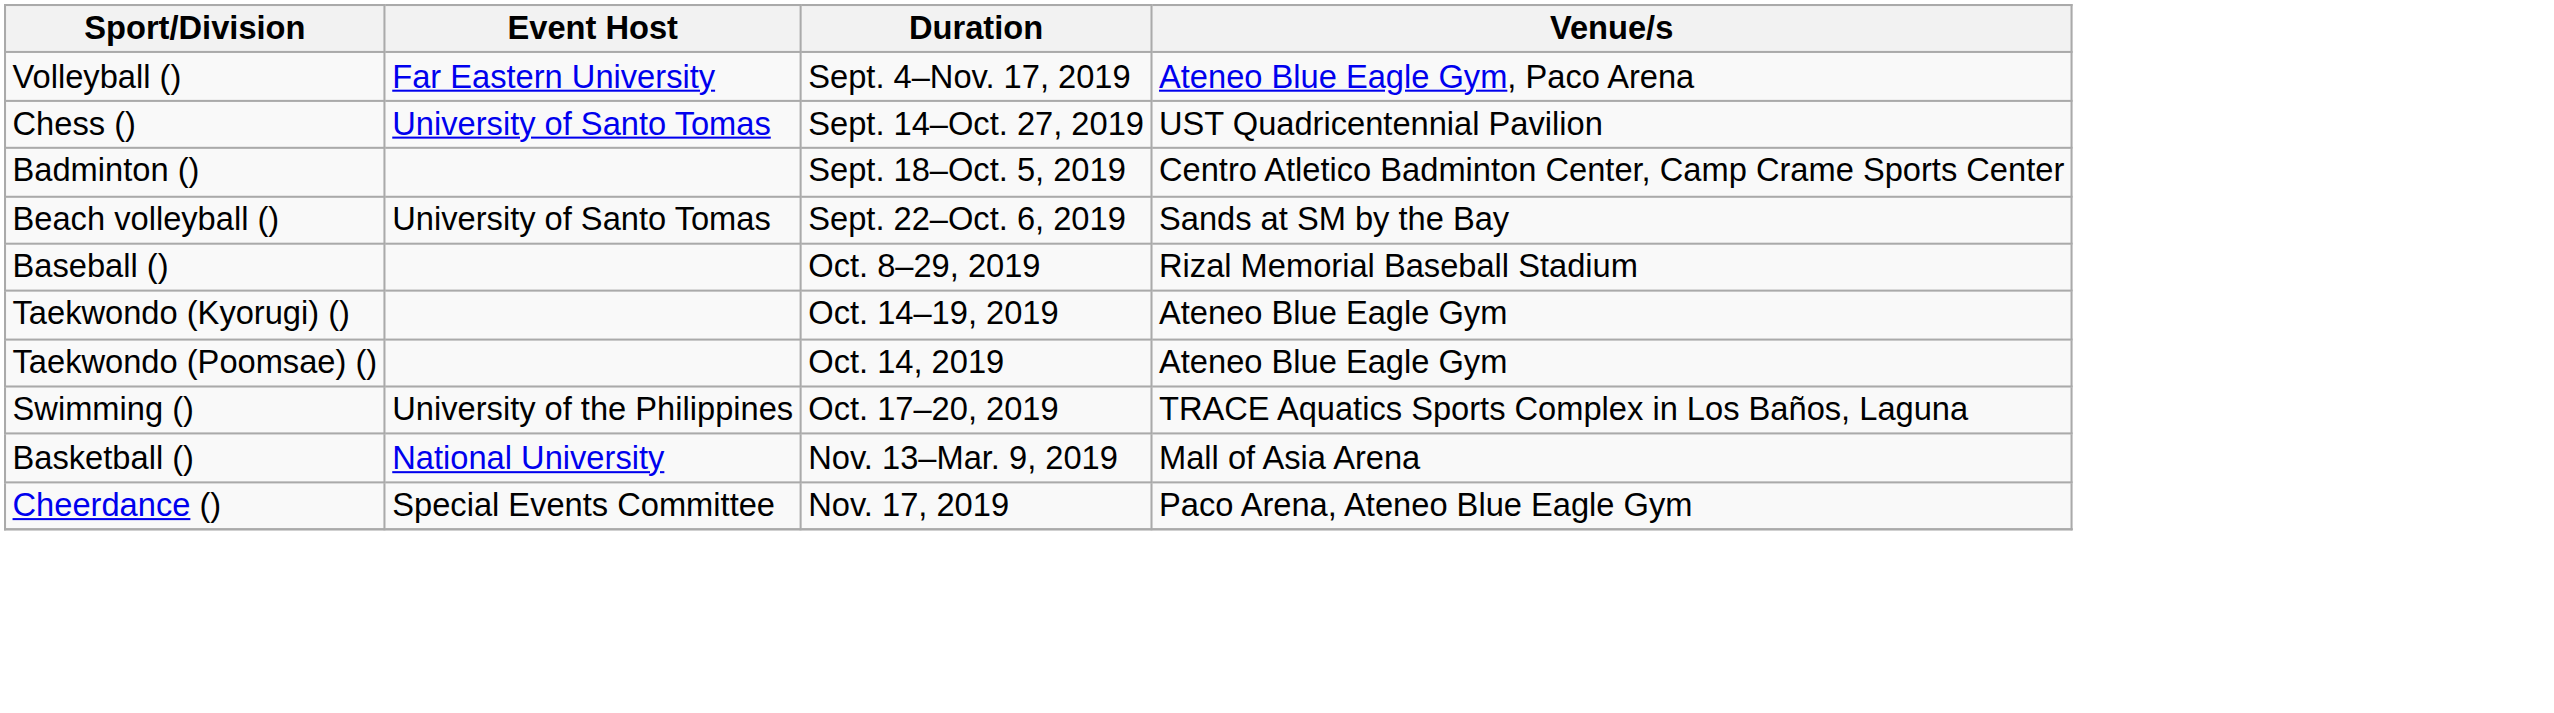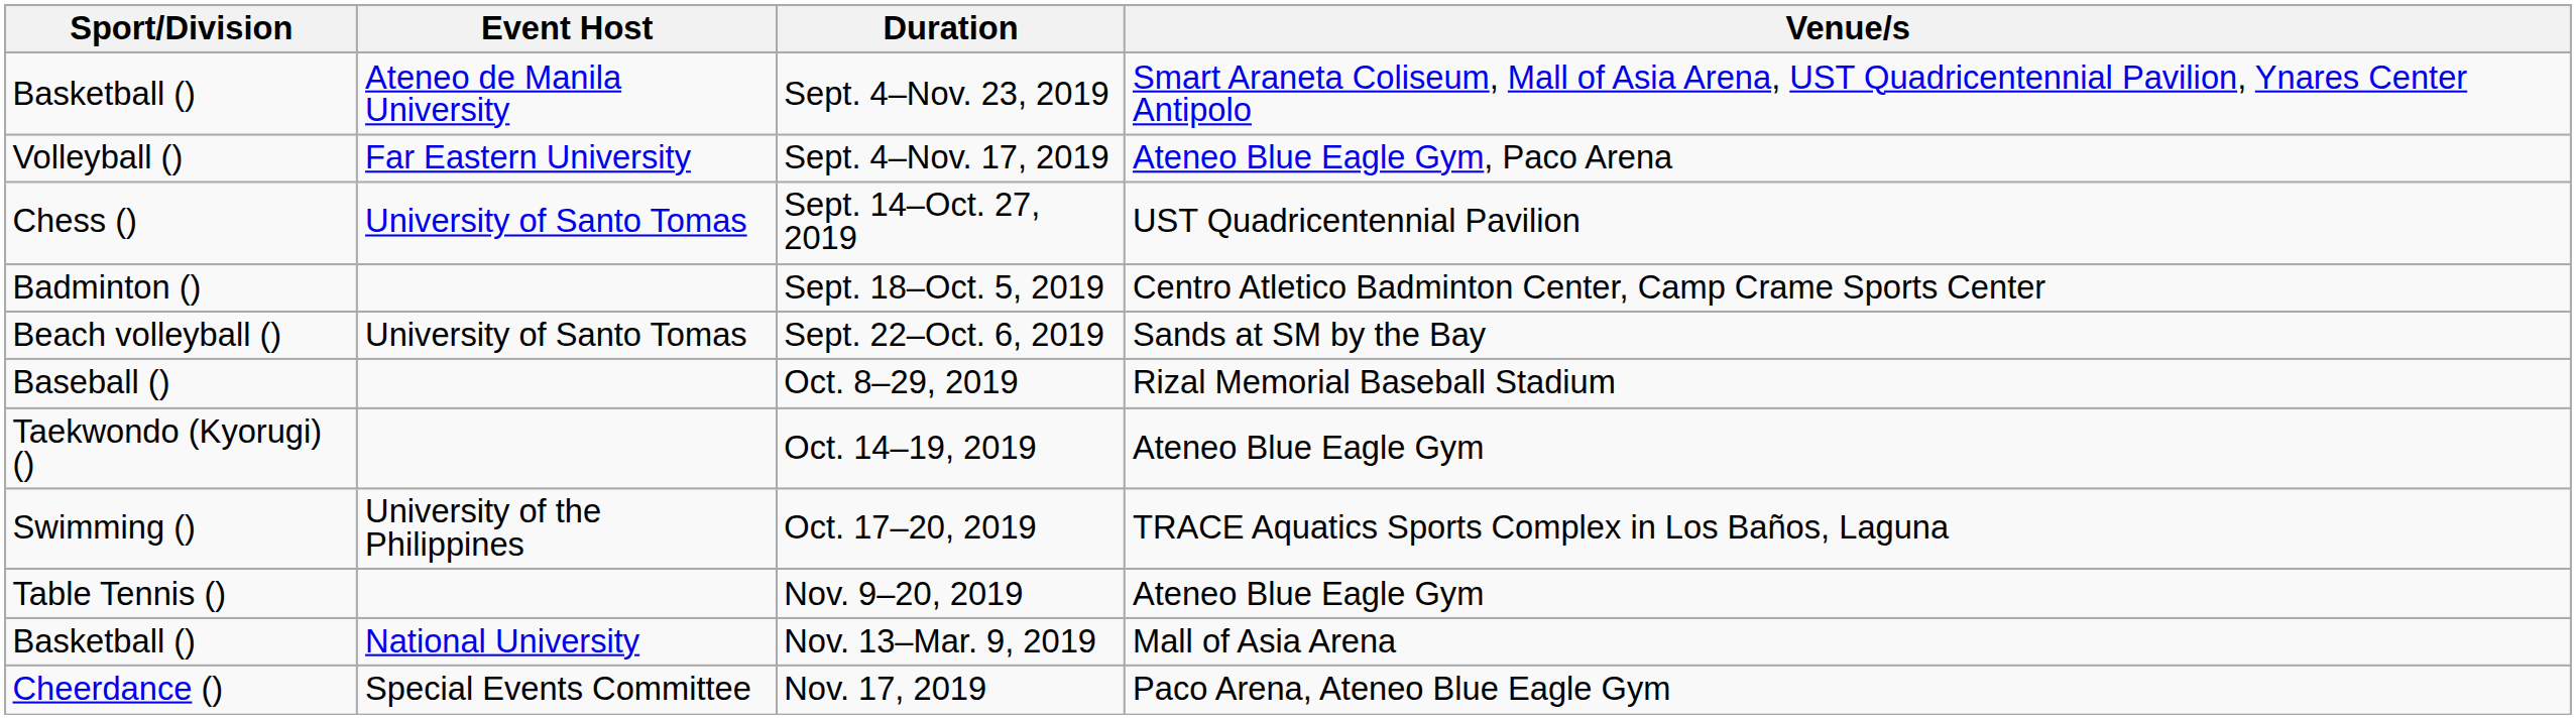 <table class="wikitable" style="text-align:left; line-height:16px; width:auto;">
 <tr>
 <th>Sport/Division</th>
 <th>Event Host</th>
 <th>Duration</th>
 <th>Venue/s</th>
+</tr>
+<tr>
+<td> Basketball ()</td>
+<td><a href='#'>Ateneo de Manila University</a></td>
+<td>Sept. 4–Nov. 23, 2019</td>
+<td><a href='#'>Smart Araneta Coliseum</a>, <a href='#'>Mall of Asia Arena</a>, <a href='#'>UST Quadricentennial Pavilion</a>, <a href='#'>Ynares Center Antipolo</a></td>
 </tr>
 <tr>
 <td> Volleyball ()</td>
 <td><a href='#'>Far Eastern University</a></td>
 <td>Sept. 4–Nov. 17, 2019</td>
 <td><a href='#'>Ateneo Blue Eagle Gym</a>, Paco Arena</td>
 </tr>
 <tr>
 <td> Chess ()</td>
 <td><a href='#'>University of Santo Tomas</a></td>
 <td>Sept. 14–Oct. 27, 2019</td>
 <td>UST Quadricentennial Pavilion</td>
 </tr>
 <tr>
 <td> Badminton ()</td>
 <td></td>
 <td>Sept. 18–Oct. 5, 2019</td>
 <td>Centro Atletico Badminton Center, Camp Crame Sports Center</td>
 </tr>
 <tr>
 <td> Beach volleyball ()</td>
 <td>University of Santo Tomas</td>
 <td>Sept. 22–Oct. 6, 2019</td>
 <td>Sands at SM by the Bay</td>
 </tr>
 <tr>
 <td> Baseball ()</td>
 <td></td>
 <td>Oct. 8–29, 2019</td>
 <td>Rizal Memorial Baseball Stadium</td>
 </tr>
 <tr>
 <td> Taekwondo (Kyorugi) ()</td>
 <td></td>
 <td>Oct. 14–19, 2019</td>
 <td>Ateneo Blue Eagle Gym</td>
 </tr>
 <tr>
-<td> Taekwondo (Poomsae) ()</td>
-<td></td>
-<td>Oct. 14, 2019</td>
-<td>Ateneo Blue Eagle Gym</td>
-</tr>
-<tr>
 <td> Swimming ()</td>
 <td>University of the Philippines</td>
 <td>Oct. 17–20, 2019</td>
 <td>TRACE Aquatics Sports Complex in Los Baños, Laguna</td>
+</tr>
+<tr>
+<td> Table Tennis ()</td>
+<td></td>
+<td>Nov. 9–20, 2019</td>
+<td>Ateneo Blue Eagle Gym</td>
 </tr>
 <tr>
 <td> Basketball ()</td>
 <td><a href='#'>National University</a></td>
 <td>Nov. 13–Mar. 9, 2019</td>
 <td>Mall of Asia Arena</td>
 </tr>
 <tr>
 <td> <a href='#'>Cheerdance</a> ()</td>
 <td>Special Events Committee</td>
 <td>Nov. 17, 2019</td>
 <td>Paco Arena, Ateneo Blue Eagle Gym</td>
 </tr>
 <tr>
 </tr>
 </table>
